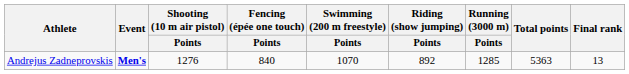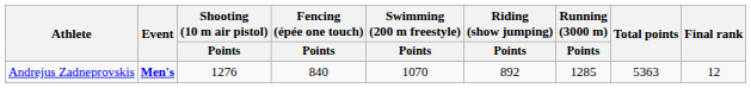 <table class="wikitable" style="font-size:90%">
 <tr>
 <th rowspan="2">Athlete</th>
 <th rowspan="2">Event</th>
 <th>Shooting<br><span>(10 m air pistol)</span></th>
 <th>Fencing<br><span>(épée one touch)</span></th>
 <th>Swimming<br><span>(200 m freestyle)</span></th>
 <th>Riding<br><span>(show jumping)</span></th>
 <th>Running<br><span>(3000 m)</span></th>
 <th rowspan=2>Total points</th>
 <th rowspan=2>Final rank</th>
 </tr>
 <tr style="font-size:95%">
 <th>Points</th>
 <th>Points</th>
 <th>Points</th>
 <th>Points</th>
 <th>Points</th>
 </tr>
 <tr align=center>
 <td align=left><a href='#'>Andrejus Zadneprovskis</a></td>
 <td align=left><strong><a href='#'>Men's</a></strong></td>
 <td>1276</td>
 <td>840</td>
 <td>1070</td>
 <td>892</td>
 <td>1285</td>
 <td>5363</td>
-<td>13</td>
+<td>12</td>
 </tr>
 </table>
